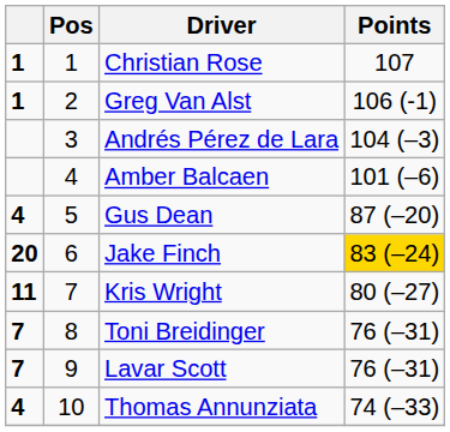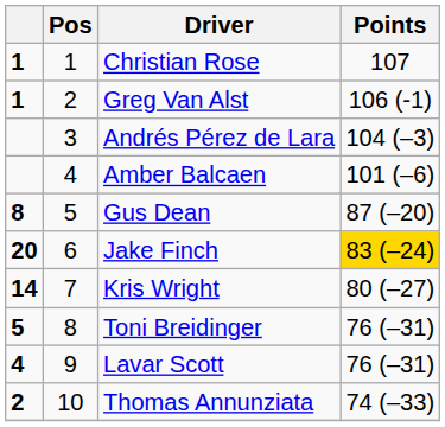 <table class="wikitable" style="font-size: 95%;">
 <tr>
 <th></th>
 <th>Pos</th>
 <th>Driver</th>
 <th>Points</th>
 </tr>
 <tr>
 <td align="left"> <strong>1</strong></td>
 <td style="text-align:center;">1</td>
 <td><a href='#'>Christian Rose</a></td>
 <td style="text-align:center;">107</td>
 </tr>
 <tr>
 <td align="left"> <strong>1</strong></td>
 <td style="text-align:center;">2</td>
 <td><a href='#'>Greg Van Alst</a></td>
 <td style="text-align:center;">106 (-1)</td>
 </tr>
 <tr>
 <td align="left"></td>
 <td style="text-align:center;">3</td>
 <td><a href='#'>Andrés Pérez de Lara</a></td>
 <td style="text-align:center;">104 (–3)</td>
 </tr>
 <tr>
 <td align="left"></td>
 <td style="text-align:center;">4</td>
 <td><a href='#'>Amber Balcaen</a></td>
 <td style="text-align:center;">101 (–6)</td>
 </tr>
 <tr>
-<td align="left"> <strong>4</strong></td>
+<td align="left"> <strong>8</strong></td>
 <td style="text-align:center;">5</td>
 <td><a href='#'>Gus Dean</a></td>
 <td style="text-align:center;">87 (–20)</td>
 </tr>
 <tr>
 <td align="left"> <strong>20</strong></td>
 <td style="text-align:center;">6</td>
 <td><a href='#'>Jake Finch</a></td>
 <td style="background: gold; text-align:center;">83 (–24)</td>
 </tr>
 <tr>
-<td align="left"> <strong>11</strong></td>
+<td align="left"> <strong>14</strong></td>
 <td style="text-align:center;">7</td>
 <td><a href='#'>Kris Wright</a></td>
 <td style="text-align:center;">80 (–27)</td>
 </tr>
 <tr>
-<td align="left"> <strong>7</strong></td>
+<td align="left"> <strong>5</strong></td>
 <td style="text-align:center;">8</td>
 <td><a href='#'>Toni Breidinger</a></td>
 <td style="text-align:center;">76 (–31)</td>
 </tr>
 <tr>
-<td align="left"> <strong>7</strong></td>
+<td align="left"> <strong>4</strong></td>
 <td style="text-align:center;">9</td>
 <td><a href='#'>Lavar Scott</a></td>
 <td style="text-align:center;">76 (–31)</td>
 </tr>
 <tr>
-<td align="left"> <strong>4</strong></td>
+<td align="left"> <strong>2</strong></td>
 <td style="text-align:center;">10</td>
 <td><a href='#'>Thomas Annunziata</a></td>
 <td style="text-align:center;">74 (–33)</td>
 </tr>
 <tr class="sortbottom">
 </tr>
 </table>
